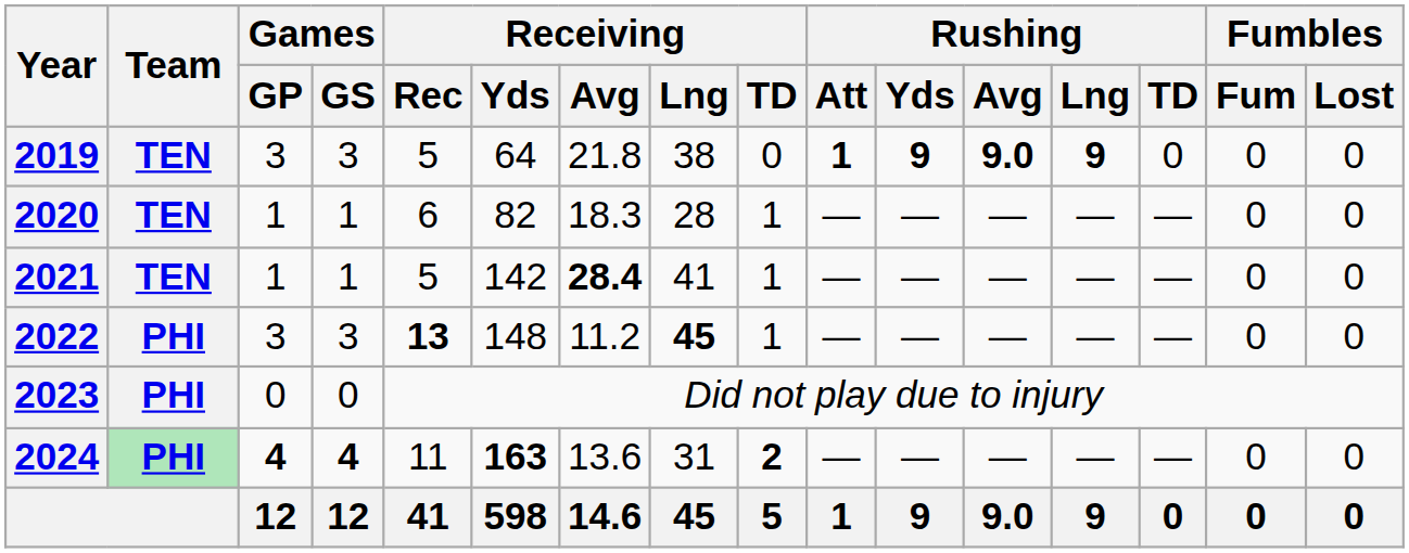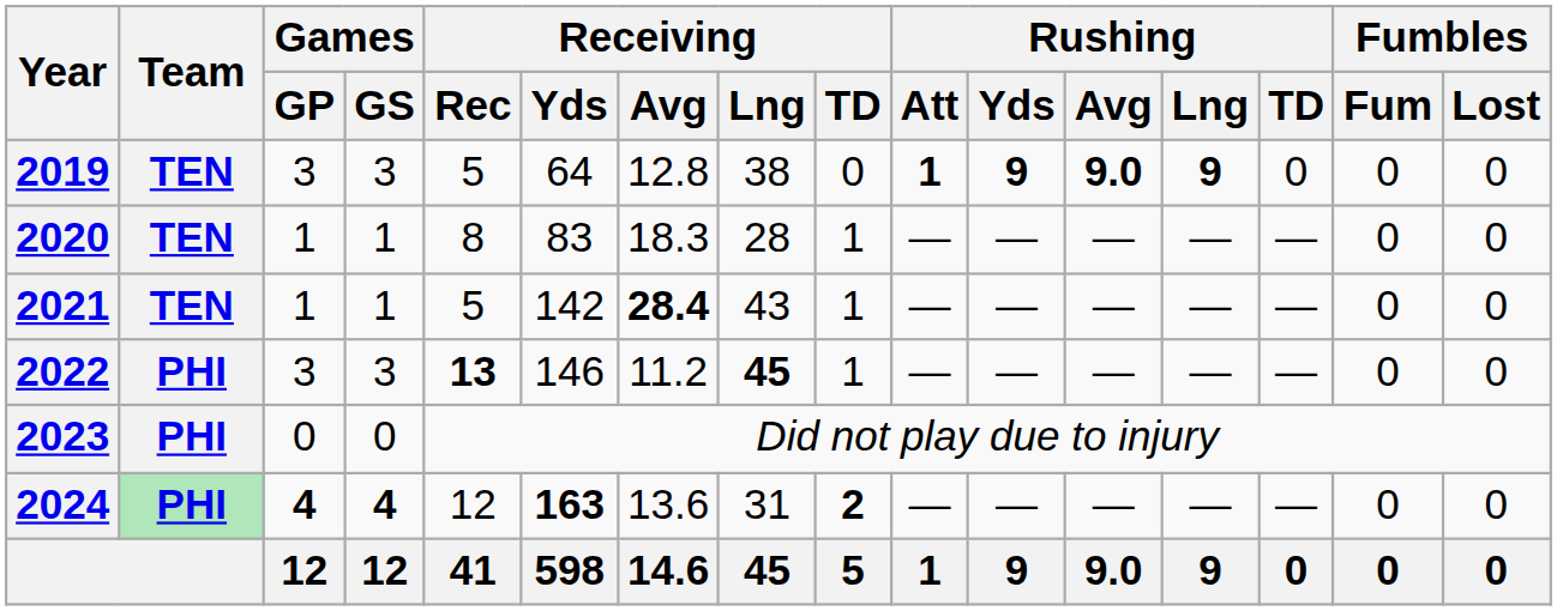 <table class=wikitable style="text-align:center;">
 <tr>
 <th rowspan="2">Year</th>
 <th rowspan="2">Team</th>
 <th colspan="2">Games</th>
 <th colspan="5">Receiving</th>
 <th colspan="5">Rushing</th>
 <th colspan="2">Fumbles</th>
 </tr>
 <tr>
 <th>GP</th>
 <th>GS</th>
 <th>Rec</th>
 <th>Yds</th>
 <th>Avg</th>
 <th>Lng</th>
 <th>TD</th>
 <th>Att</th>
 <th>Yds</th>
 <th>Avg</th>
 <th>Lng</th>
 <th>TD</th>
 <th>Fum</th>
 <th>Lost</th>
 </tr>
 <tr>
 <th><a href='#'>2019</a></th>
 <th><a href='#'>TEN</a></th>
 <td>3</td>
 <td>3</td>
 <td>5</td>
 <td>64</td>
-<td>21.8</td>
+<td>12.8</td>
 <td>38</td>
 <td>0</td>
 <td><strong>1</strong></td>
 <td><strong>9</strong></td>
 <td><strong>9.0</strong></td>
 <td><strong>9</strong></td>
 <td>0</td>
 <td>0</td>
 <td>0</td>
 </tr>
 <tr>
 <th><a href='#'>2020</a></th>
 <th><a href='#'>TEN</a></th>
 <td>1</td>
 <td>1</td>
-<td>6</td>
-<td>82</td>
+<td>8</td>
+<td>83</td>
 <td>18.3</td>
 <td>28</td>
 <td>1</td>
 <td>—</td>
 <td>—</td>
 <td>—</td>
 <td>—</td>
 <td>—</td>
 <td>0</td>
 <td>0</td>
 </tr>
 <tr>
 <th><a href='#'>2021</a></th>
 <th><a href='#'>TEN</a></th>
 <td>1</td>
 <td>1</td>
 <td>5</td>
 <td>142</td>
 <td><strong>28.4</strong></td>
-<td>41</td>
+<td>43</td>
 <td>1</td>
 <td>—</td>
 <td>—</td>
 <td>—</td>
 <td>—</td>
 <td>—</td>
 <td>0</td>
 <td>0</td>
 </tr>
 <tr>
 <th><a href='#'>2022</a></th>
 <th><a href='#'>PHI</a></th>
 <td>3</td>
 <td>3</td>
 <td><strong>13</strong></td>
-<td>148</td>
+<td>146</td>
 <td>11.2</td>
 <td><strong>45</strong></td>
 <td>1</td>
 <td>—</td>
 <td>—</td>
 <td>—</td>
 <td>—</td>
 <td>—</td>
 <td>0</td>
 <td>0</td>
 </tr>
 <tr>
 <th><a href='#'>2023</a></th>
 <th><a href='#'>PHI</a></th>
 <td>0</td>
 <td>0</td>
 <td colspan="12"><em>Did not play due to injury</em></td>
 </tr>
 <tr>
 <th><a href='#'>2024</a></th>
 <th style="background:#afe6ba; width:3em;"><a href='#'>PHI</a></th>
 <td><strong>4</strong></td>
 <td><strong>4</strong></td>
-<td>11</td>
+<td>12</td>
 <td><strong>163</strong></td>
 <td>13.6</td>
 <td>31</td>
 <td><strong>2</strong></td>
 <td>—</td>
 <td>—</td>
 <td>—</td>
 <td>—</td>
 <td>—</td>
 <td>0</td>
 <td>0</td>
 </tr>
 <tr>
 <th colspan="2"></th>
 <th>12</th>
 <th>12</th>
 <th>41</th>
 <th>598</th>
 <th>14.6</th>
 <th>45</th>
 <th>5</th>
 <th>1</th>
 <th>9</th>
 <th>9.0</th>
 <th>9</th>
 <th>0</th>
 <th>0</th>
 <th>0</th>
 </tr>
 </table>
